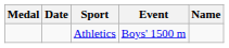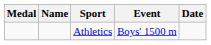 <table class="wikitable sortable" style="font-size: 95%;">
 <tr>
 <th>Medal</th>
-<th>Date</th>
+<th>Name</th>
 <th>Sport</th>
 <th>Event</th>
-<th>Name</th>
+<th>Date</th>
 </tr>
 <tr>
 <td></td>
 <td></td>
 <td><a href='#'>Athletics</a></td>
 <td><a href='#'>Boys' 1500 m</a></td>
 <td></td>
 </tr>
 </table>
